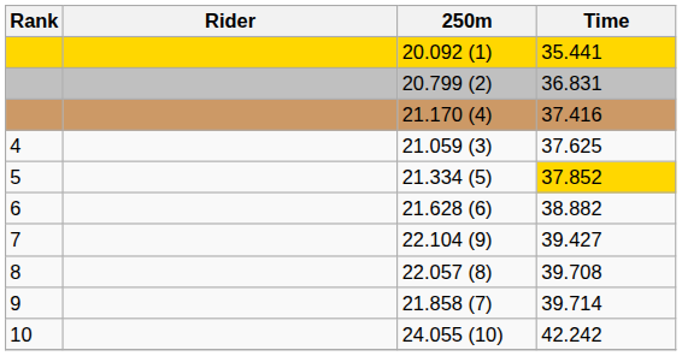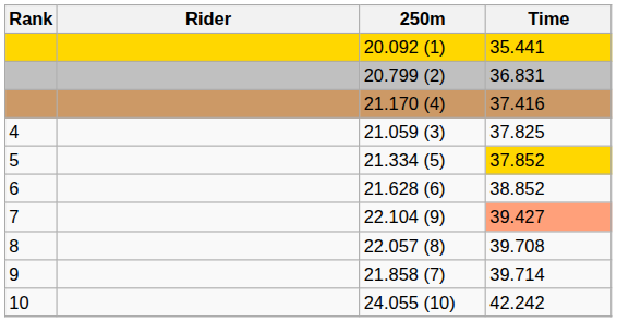 <table class="wikitable" style="font-size:95%" style="width:35em;" style="text-align:center">
 <tr>
 <th>Rank</th>
 <th width=250>Rider</th>
 <th width=100>250m</th>
 <th width=100>Time</th>
 </tr>
 <tr bgcolor=gold>
 <td></td>
 <td align=left></td>
 <td>20.092 (1)</td>
 <td>35.441</td>
 </tr>
 <tr bgcolor=silver>
 <td></td>
 <td align=left></td>
 <td>20.799 (2)</td>
 <td>36.831</td>
 </tr>
 <tr bgcolor=cc9966>
 <td></td>
 <td align=left></td>
 <td>21.170 (4)</td>
 <td>37.416</td>
 </tr>
 <tr>
 <td>4</td>
 <td align=left></td>
 <td>21.059 (3)</td>
-<td>37.625</td>
+<td>37.825</td>
 </tr>
 <tr>
 <td>5</td>
 <td align=left></td>
 <td>21.334 (5)</td>
 <td style="background: gold;">37.852</td>
 </tr>
 <tr>
 <td>6</td>
 <td align=left></td>
 <td>21.628 (6)</td>
-<td>38.882</td>
+<td>38.852</td>
 </tr>
 <tr>
 <td>7</td>
 <td align=left></td>
 <td>22.104 (9)</td>
-<td>39.427</td>
+<td style="background: lightsalmon;">39.427</td>
 </tr>
 <tr>
 <td>8</td>
 <td align=left></td>
 <td>22.057 (8)</td>
 <td>39.708</td>
 </tr>
 <tr>
 <td>9</td>
 <td align=left></td>
 <td>21.858 (7)</td>
 <td>39.714</td>
 </tr>
 <tr>
 <td>10</td>
 <td align=left></td>
 <td>24.055 (10)</td>
 <td>42.242</td>
 </tr>
 <tr>
 </tr>
 </table>
